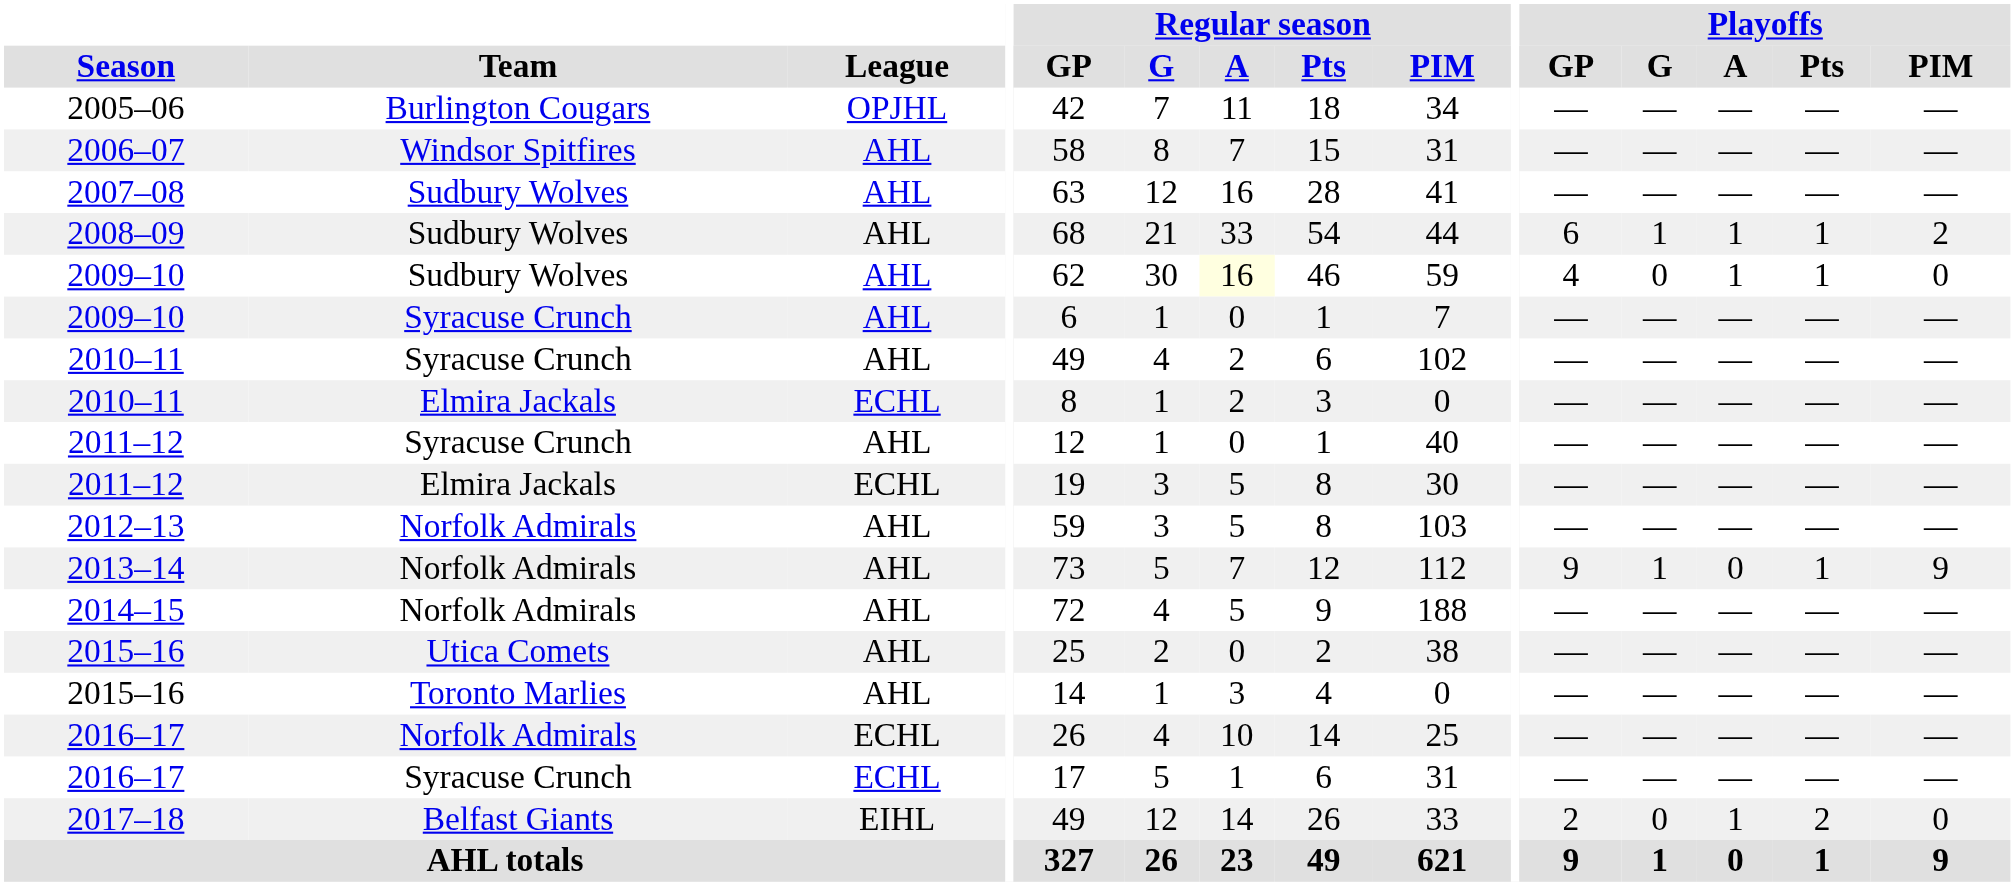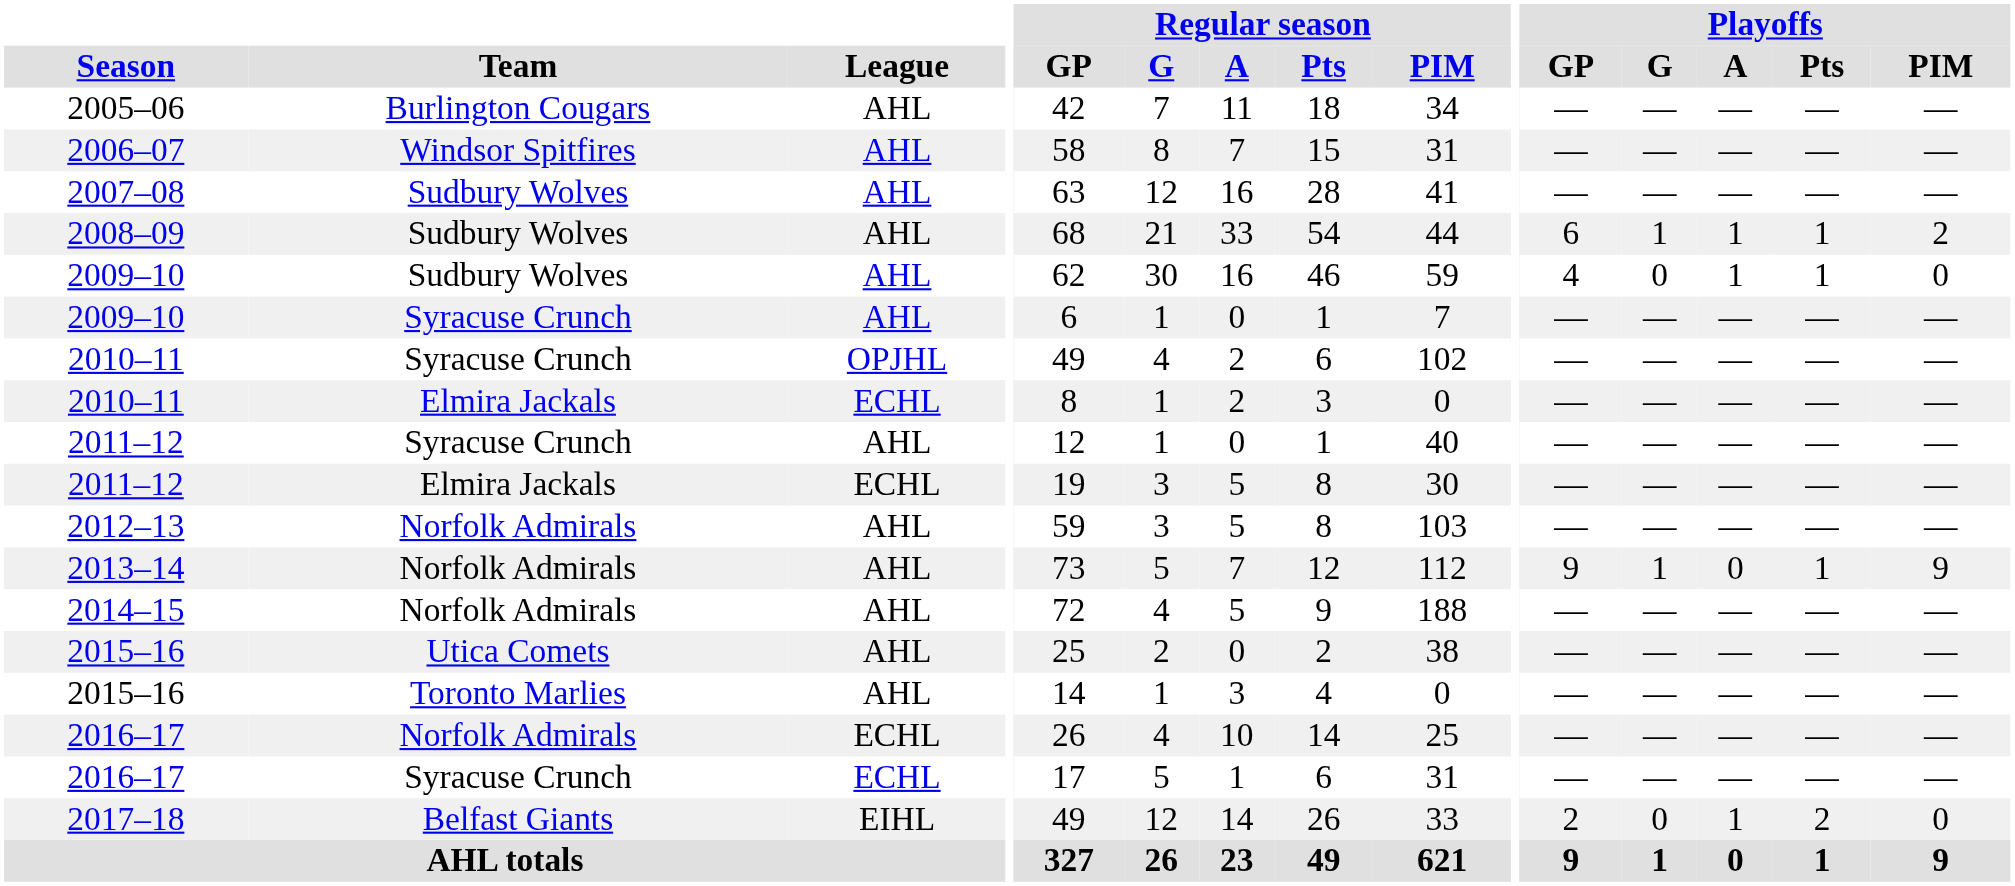 <table border="0" cellpadding="1" cellspacing="0" style="text-align:center; width:60em">
 <tr bgcolor="#e0e0e0">
 <th colspan="3" bgcolor="#ffffff"></th>
 <th rowspan="99" bgcolor="#ffffff"></th>
 <th colspan="5"><a href='#'>Regular season</a></th>
 <th rowspan="99" bgcolor="#ffffff"></th>
 <th colspan="5"><a href='#'>Playoffs</a></th>
 </tr>
 <tr bgcolor="#e0e0e0">
 <th><a href='#'>Season</a></th>
 <th>Team</th>
 <th>League</th>
 <th>GP</th>
 <th><a href='#'>G</a></th>
 <th><a href='#'>A</a></th>
 <th><a href='#'>Pts</a></th>
 <th><a href='#'>PIM</a></th>
 <th>GP</th>
 <th>G</th>
 <th>A</th>
 <th>Pts</th>
 <th>PIM</th>
 </tr>
 <tr>
 <td>2005–06</td>
 <td><a href='#'>Burlington Cougars</a></td>
-<td><a href='#'>OPJHL</a></td>
+<td>AHL</td>
 <td>42</td>
 <td>7</td>
 <td>11</td>
 <td>18</td>
 <td>34</td>
 <td>—</td>
 <td>—</td>
 <td>—</td>
 <td>—</td>
 <td>—</td>
 </tr>
 <tr bgcolor="#f0f0f0">
 <td><a href='#'>2006–07</a></td>
 <td><a href='#'>Windsor Spitfires</a></td>
 <td><a href='#'>AHL</a></td>
 <td>58</td>
 <td>8</td>
 <td>7</td>
 <td>15</td>
 <td>31</td>
 <td>—</td>
 <td>—</td>
 <td>—</td>
 <td>—</td>
 <td>—</td>
 </tr>
 <tr>
 <td><a href='#'>2007–08</a></td>
 <td><a href='#'>Sudbury Wolves</a></td>
 <td><a href='#'>AHL</a></td>
 <td>63</td>
 <td>12</td>
 <td>16</td>
 <td>28</td>
 <td>41</td>
 <td>—</td>
 <td>—</td>
 <td>—</td>
 <td>—</td>
 <td>—</td>
 </tr>
 <tr bgcolor="#f0f0f0">
 <td><a href='#'>2008–09</a></td>
 <td>Sudbury Wolves</td>
 <td>AHL</td>
 <td>68</td>
 <td>21</td>
 <td>33</td>
 <td>54</td>
 <td>44</td>
 <td>6</td>
 <td>1</td>
 <td>1</td>
 <td>1</td>
 <td>2</td>
 </tr>
 <tr>
 <td><a href='#'>2009–10</a></td>
 <td>Sudbury Wolves</td>
 <td><a href='#'>AHL</a></td>
 <td>62</td>
 <td>30</td>
-<td style="background: lightyellow;">16</td>
+<td>16</td>
 <td>46</td>
 <td>59</td>
 <td>4</td>
 <td>0</td>
 <td>1</td>
 <td>1</td>
 <td>0</td>
 </tr>
 <tr bgcolor="#f0f0f0">
 <td><a href='#'>2009–10</a></td>
 <td><a href='#'>Syracuse Crunch</a></td>
 <td><a href='#'>AHL</a></td>
 <td>6</td>
 <td>1</td>
 <td>0</td>
 <td>1</td>
 <td>7</td>
 <td>—</td>
 <td>—</td>
 <td>—</td>
 <td>—</td>
 <td>—</td>
 </tr>
 <tr>
 <td><a href='#'>2010–11</a></td>
 <td>Syracuse Crunch</td>
-<td>AHL</td>
+<td><a href='#'>OPJHL</a></td>
 <td>49</td>
 <td>4</td>
 <td>2</td>
 <td>6</td>
 <td>102</td>
 <td>—</td>
 <td>—</td>
 <td>—</td>
 <td>—</td>
 <td>—</td>
 </tr>
 <tr bgcolor="#f0f0f0">
 <td><a href='#'>2010–11</a></td>
 <td><a href='#'>Elmira Jackals</a></td>
 <td><a href='#'>ECHL</a></td>
 <td>8</td>
 <td>1</td>
 <td>2</td>
 <td>3</td>
 <td>0</td>
 <td>—</td>
 <td>—</td>
 <td>—</td>
 <td>—</td>
 <td>—</td>
 </tr>
 <tr>
 <td><a href='#'>2011–12</a></td>
 <td>Syracuse Crunch</td>
 <td>AHL</td>
 <td>12</td>
 <td>1</td>
 <td>0</td>
 <td>1</td>
 <td>40</td>
 <td>—</td>
 <td>—</td>
 <td>—</td>
 <td>—</td>
 <td>—</td>
 </tr>
 <tr bgcolor="#f0f0f0">
 <td><a href='#'>2011–12</a></td>
 <td>Elmira Jackals</td>
 <td>ECHL</td>
 <td>19</td>
 <td>3</td>
 <td>5</td>
 <td>8</td>
 <td>30</td>
 <td>—</td>
 <td>—</td>
 <td>—</td>
 <td>—</td>
 <td>—</td>
 </tr>
 <tr>
 <td><a href='#'>2012–13</a></td>
 <td><a href='#'>Norfolk Admirals</a></td>
 <td>AHL</td>
 <td>59</td>
 <td>3</td>
 <td>5</td>
 <td>8</td>
 <td>103</td>
 <td>—</td>
 <td>—</td>
 <td>—</td>
 <td>—</td>
 <td>—</td>
 </tr>
 <tr bgcolor="#f0f0f0">
 <td><a href='#'>2013–14</a></td>
 <td>Norfolk Admirals</td>
 <td>AHL</td>
 <td>73</td>
 <td>5</td>
 <td>7</td>
 <td>12</td>
 <td>112</td>
 <td>9</td>
 <td>1</td>
 <td>0</td>
 <td>1</td>
 <td>9</td>
 </tr>
 <tr>
 <td><a href='#'>2014–15</a></td>
 <td>Norfolk Admirals</td>
 <td>AHL</td>
 <td>72</td>
 <td>4</td>
 <td>5</td>
 <td>9</td>
 <td>188</td>
 <td>—</td>
 <td>—</td>
 <td>—</td>
 <td>—</td>
 <td>—</td>
 </tr>
 <tr bgcolor="#f0f0f0">
 <td><a href='#'>2015–16</a></td>
 <td><a href='#'>Utica Comets</a></td>
 <td>AHL</td>
 <td>25</td>
 <td>2</td>
 <td>0</td>
 <td>2</td>
 <td>38</td>
 <td>—</td>
 <td>—</td>
 <td>—</td>
 <td>—</td>
 <td>—</td>
 </tr>
 <tr>
 <td>2015–16</td>
 <td><a href='#'>Toronto Marlies</a></td>
 <td>AHL</td>
 <td>14</td>
 <td>1</td>
 <td>3</td>
 <td>4</td>
 <td>0</td>
 <td>—</td>
 <td>—</td>
 <td>—</td>
 <td>—</td>
 <td>—</td>
 </tr>
 <tr bgcolor="#f0f0f0">
 <td><a href='#'>2016–17</a></td>
 <td><a href='#'>Norfolk Admirals</a></td>
 <td>ECHL</td>
 <td>26</td>
 <td>4</td>
 <td>10</td>
 <td>14</td>
 <td>25</td>
 <td>—</td>
 <td>—</td>
 <td>—</td>
 <td>—</td>
 <td>—</td>
 </tr>
 <tr>
 <td><a href='#'>2016–17</a></td>
 <td>Syracuse Crunch</td>
 <td><a href='#'>ECHL</a></td>
 <td>17</td>
 <td>5</td>
 <td>1</td>
 <td>6</td>
 <td>31</td>
 <td>—</td>
 <td>—</td>
 <td>—</td>
 <td>—</td>
 <td>—</td>
 </tr>
 <tr bgcolor="#f0f0f0">
 <td><a href='#'>2017–18</a></td>
 <td><a href='#'>Belfast Giants</a></td>
 <td>EIHL</td>
 <td>49</td>
 <td>12</td>
 <td>14</td>
 <td>26</td>
 <td>33</td>
 <td>2</td>
 <td>0</td>
 <td>1</td>
 <td>2</td>
 <td>0</td>
 </tr>
 <tr bgcolor="#e0e0e0">
 <th colspan="3">AHL totals</th>
 <th>327</th>
 <th>26</th>
 <th>23</th>
 <th>49</th>
 <th>621</th>
 <th>9</th>
 <th>1</th>
 <th>0</th>
 <th>1</th>
 <th>9</th>
 </tr>
 </table>
